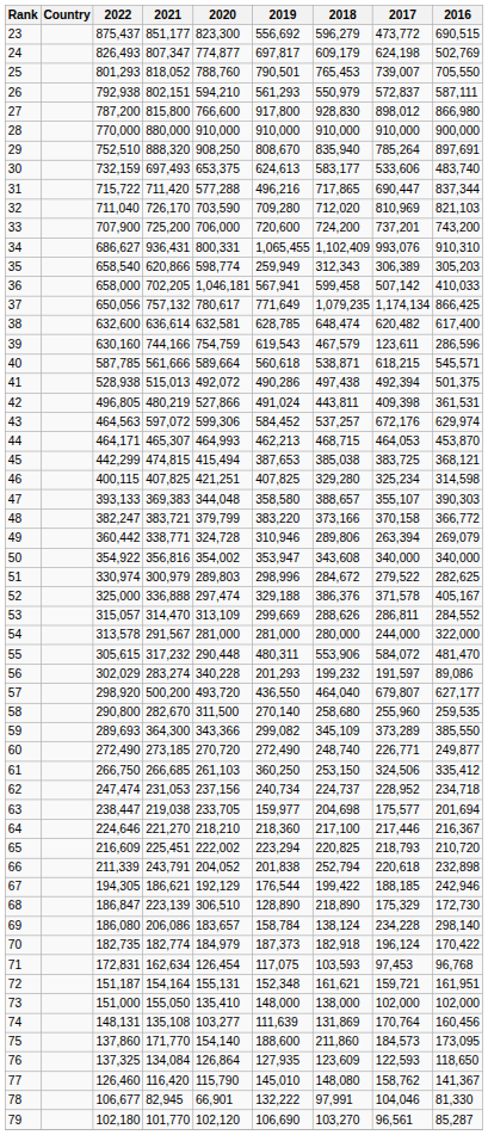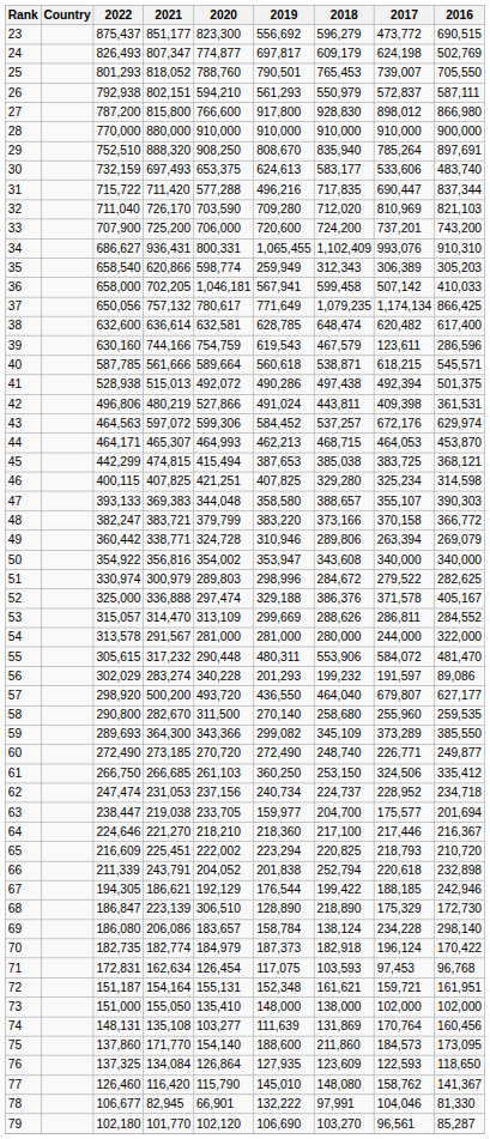 <table class="wikitable sortable">
 <tr>
 <th>Rank</th>
 <th>Country</th>
 <th>2022</th>
 <th>2021</th>
 <th>2020</th>
 <th>2019</th>
 <th>2018</th>
 <th>2017</th>
 <th>2016</th>
 </tr>
 <tr>
 <td>23</td>
 <td></td>
 <td align="left">875,437</td>
 <td align="left">851,177</td>
 <td align="left">823,300</td>
 <td align="left">556,692</td>
 <td align="left">596,279</td>
 <td align="left">473,772</td>
 <td align="left">690,515</td>
 </tr>
 <tr>
 <td>24</td>
 <td></td>
 <td align="left">826,493</td>
 <td align="left">807,347</td>
 <td align="left">774,877</td>
 <td align="left">697,817</td>
 <td align="left">609,179</td>
 <td align="left">624,198</td>
 <td align="left">502,769</td>
 </tr>
 <tr>
 <td>25</td>
 <td></td>
 <td align="left">801,293</td>
 <td align="left">818,052</td>
 <td align="left">788,760</td>
 <td align="left">790,501</td>
 <td align="left">765,453</td>
 <td align="left">739,007</td>
 <td align="left">705,550</td>
 </tr>
 <tr>
 <td>26</td>
 <td></td>
 <td align="left">792,938</td>
 <td align="left">802,151</td>
 <td align="left">594,210</td>
 <td align="left">561,293</td>
 <td align="left">550,979</td>
 <td align="left">572,837</td>
 <td align="left">587,111</td>
 </tr>
 <tr>
 <td>27</td>
 <td></td>
 <td align="left">787,200</td>
 <td align="left">815,800</td>
 <td align="left">766,600</td>
 <td align="left">917,800</td>
 <td align="left">928,830</td>
 <td align="left">898,012</td>
 <td align="left">866,980</td>
 </tr>
 <tr>
 <td>28</td>
 <td></td>
 <td align="left">770,000</td>
 <td align="left">880,000</td>
 <td align="left">910,000</td>
 <td align="left">910,000</td>
 <td align="left">910,000</td>
 <td align="left">910,000</td>
 <td align="left">900,000</td>
 </tr>
 <tr>
 <td>29</td>
 <td></td>
 <td align="left">752,510</td>
 <td align="left">888,320</td>
 <td align="left">908,250</td>
 <td align="left">808,670</td>
 <td align="left">835,940</td>
 <td align="left">785,264</td>
 <td align="left">897,691</td>
 </tr>
 <tr>
 <td>30</td>
 <td></td>
 <td align="left">732,159</td>
 <td align="left">697,493</td>
 <td align="left">653,375</td>
 <td align="left">624,613</td>
 <td align="left">583,177</td>
 <td align="left">533,606</td>
 <td align="left">483,740</td>
 </tr>
 <tr>
 <td>31</td>
 <td></td>
 <td align="left">715,722</td>
 <td align="left">711,420</td>
 <td align="left">577,288</td>
 <td align="left">496,216</td>
-<td align="left">717,865</td>
+<td align="left">717,835</td>
 <td align="left">690,447</td>
 <td align="left">837,344</td>
 </tr>
 <tr>
 <td>32</td>
 <td></td>
 <td align="left">711,040</td>
 <td align="left">726,170</td>
 <td align="left">703,590</td>
 <td align="left">709,280</td>
 <td align="left">712,020</td>
 <td align="left">810,969</td>
 <td align="left">821,103</td>
 </tr>
 <tr>
 <td>33</td>
 <td></td>
 <td align="left">707,900</td>
 <td align="left">725,200</td>
 <td align="left">706,000</td>
 <td align="left">720,600</td>
 <td align="left">724,200</td>
 <td align="left">737,201</td>
 <td align="left">743,200</td>
 </tr>
 <tr>
 <td>34</td>
 <td></td>
 <td align="left">686,627</td>
 <td align="left">936,431</td>
 <td align="left">800,331</td>
 <td align="left">1,065,455</td>
 <td align="left">1,102,409</td>
 <td align="left">993,076</td>
 <td align="left">910,310</td>
 </tr>
 <tr>
 <td>35</td>
 <td></td>
 <td align="left">658,540</td>
 <td align="left">620,866</td>
 <td align="left">598,774</td>
 <td align="left">259,949</td>
 <td align="left">312,343</td>
 <td align="left">306,389</td>
 <td align="left">305,203</td>
 </tr>
 <tr>
 <td>36</td>
 <td></td>
 <td align="left">658,000</td>
 <td align="left">702,205</td>
 <td align="left">1,046,181</td>
 <td align="left">567,941</td>
 <td align="left">599,458</td>
 <td align="left">507,142</td>
 <td align="left">410,033</td>
 </tr>
 <tr>
 <td>37</td>
 <td></td>
 <td align="left">650,056</td>
 <td align="left">757,132</td>
 <td align="left">780,617</td>
 <td align="left">771,649</td>
 <td align="left">1,079,235</td>
 <td align="left">1,174,134</td>
 <td align="left">866,425</td>
 </tr>
 <tr>
 <td>38</td>
 <td></td>
 <td align="left">632,600</td>
 <td align="left">636,614</td>
 <td align="left">632,581</td>
 <td align="left">628,785</td>
 <td align="left">648,474</td>
 <td align="left">620,482</td>
 <td align="left">617,400</td>
 </tr>
 <tr>
 <td>39</td>
 <td></td>
 <td align="left">630,160</td>
 <td align="left">744,166</td>
 <td align="left">754,759</td>
 <td align="left">619,543</td>
 <td align="left">467,579</td>
 <td align="left">123,611</td>
 <td align="left">286,596</td>
 </tr>
 <tr>
 <td>40</td>
 <td></td>
 <td align="left">587,785</td>
 <td align="left">561,666</td>
 <td align="left">589,664</td>
 <td align="left">560,618</td>
 <td align="left">538,871</td>
 <td align="left">618,215</td>
 <td align="left">545,571</td>
 </tr>
 <tr>
 <td>41</td>
 <td></td>
 <td align="left">528,938</td>
 <td align="left">515,013</td>
 <td align="left">492,072</td>
 <td align="left">490,286</td>
 <td align="left">497,438</td>
 <td align="left">492,394</td>
 <td align="left">501,375</td>
 </tr>
 <tr>
 <td>42</td>
 <td></td>
-<td align="left">496,805</td>
+<td align="left">496,806</td>
 <td align="left">480,219</td>
 <td align="left">527,866</td>
 <td align="left">491,024</td>
 <td align="left">443,811</td>
 <td align="left">409,398</td>
 <td align="left">361,531</td>
 </tr>
 <tr>
 <td>43</td>
 <td></td>
 <td align="left">464,563</td>
 <td align="left">597,072</td>
 <td align="left">599,306</td>
 <td align="left">584,452</td>
 <td align="left">537,257</td>
 <td align="left">672,176</td>
 <td align="left">629,974</td>
 </tr>
 <tr>
 <td>44</td>
 <td></td>
 <td align="left">464,171</td>
 <td align="left">465,307</td>
 <td align="left">464,993</td>
 <td align="left">462,213</td>
 <td align="left">468,715</td>
 <td align="left">464,053</td>
 <td align="left">453,870</td>
 </tr>
 <tr>
 <td>45</td>
 <td></td>
 <td align="left">442,299</td>
 <td align="left">474,815</td>
 <td align="left">415,494</td>
 <td align="left">387,653</td>
 <td align="left">385,038</td>
 <td align="left">383,725</td>
 <td align="left">368,121</td>
 </tr>
 <tr>
 <td>46</td>
 <td></td>
 <td align="left">400,115</td>
 <td align="left">407,825</td>
 <td align="left">421,251</td>
 <td align="left">407,825</td>
 <td align="left">329,280</td>
 <td align="left">325,234</td>
 <td align="left">314,598</td>
 </tr>
 <tr>
 <td>47</td>
 <td></td>
 <td align="left">393,133</td>
 <td align="left">369,383</td>
 <td align="left">344,048</td>
 <td align="left">358,580</td>
 <td align="left">388,657</td>
 <td align="left">355,107</td>
 <td align="left">390,303</td>
 </tr>
 <tr>
 <td>48</td>
 <td></td>
 <td align="left">382,247</td>
 <td align="left">383,721</td>
 <td align="left">379,799</td>
 <td align="left">383,220</td>
 <td align="left">373,166</td>
 <td align="left">370,158</td>
 <td align="left">366,772</td>
 </tr>
 <tr>
 <td>49</td>
 <td></td>
 <td align="left">360,442</td>
 <td align="left">338,771</td>
 <td align="left">324,728</td>
 <td align="left">310,946</td>
 <td align="left">289,806</td>
 <td align="left">263,394</td>
 <td align="left">269,079</td>
 </tr>
 <tr>
 <td>50</td>
 <td></td>
 <td align="left">354,922</td>
 <td align="left">356,816</td>
 <td align="left">354,002</td>
 <td align="left">353,947</td>
 <td align="left">343,608</td>
 <td align="left">340,000</td>
 <td align="left">340,000</td>
 </tr>
 <tr>
 <td>51</td>
 <td></td>
 <td align="left">330,974</td>
 <td align="left">300,979</td>
 <td align="left">289,803</td>
 <td align="left">298,996</td>
 <td align="left">284,672</td>
 <td align="left">279,522</td>
 <td align="left">282,625</td>
 </tr>
 <tr>
 <td>52</td>
 <td></td>
 <td align="left">325,000</td>
 <td align="left">336,888</td>
 <td align="left">297,474</td>
 <td align="left">329,188</td>
 <td align="left">386,376</td>
 <td align="left">371,578</td>
 <td align="left">405,167</td>
 </tr>
 <tr>
 <td>53</td>
 <td></td>
 <td align="left">315,057</td>
 <td align="left">314,470</td>
 <td align="left">313,109</td>
 <td align="left">299,669</td>
 <td align="left">288,626</td>
 <td align="left">286,811</td>
 <td align="left">284,552</td>
 </tr>
 <tr>
 <td>54</td>
 <td></td>
 <td align="left">313,578</td>
 <td align="left">291,567</td>
 <td align="left">281,000</td>
 <td align="left">281,000</td>
 <td align="left">280,000</td>
 <td align="left">244,000</td>
 <td align="left">322,000</td>
 </tr>
 <tr>
 <td>55</td>
 <td></td>
 <td align="left">305,615</td>
 <td align="left">317,232</td>
 <td align="left">290,448</td>
 <td align="left">480,311</td>
 <td align="left">553,906</td>
 <td align="left">584,072</td>
 <td align="left">481,470</td>
 </tr>
 <tr>
 <td>56</td>
 <td></td>
 <td align="left">302,029</td>
 <td align="left">283,274</td>
 <td align="left">340,228</td>
 <td align="left">201,293</td>
 <td align="left">199,232</td>
 <td align="left">191,597</td>
 <td align="left">89,086</td>
 </tr>
 <tr>
 <td>57</td>
 <td></td>
 <td align="left">298,920</td>
 <td align="left">500,200</td>
 <td align="left">493,720</td>
 <td align="left">436,550</td>
 <td align="left">464,040</td>
 <td align="left">679,807</td>
 <td align="left">627,177</td>
 </tr>
 <tr>
 <td>58</td>
 <td></td>
 <td align="left">290,800</td>
 <td align="left">282,670</td>
 <td align="left">311,500</td>
 <td align="left">270,140</td>
 <td align="left">258,680</td>
 <td align="left">255,960</td>
 <td align="left">259,535</td>
 </tr>
 <tr>
 <td>59</td>
 <td></td>
 <td align="left">289,693</td>
 <td align="left">364,300</td>
 <td align="left">343,366</td>
 <td align="left">299,082</td>
 <td align="left">345,109</td>
 <td align="left">373,289</td>
 <td align="left">385,550</td>
 </tr>
 <tr>
 <td>60</td>
 <td></td>
 <td align="left">272,490</td>
 <td align="left">273,185</td>
 <td align="left">270,720</td>
 <td align="left">272,490</td>
 <td align="left">248,740</td>
 <td align="left">226,771</td>
 <td align="left">249,877</td>
 </tr>
 <tr>
 <td>61</td>
 <td></td>
 <td align="left">266,750</td>
 <td align="left">266,685</td>
 <td align="left">261,103</td>
 <td align="left">360,250</td>
 <td align="left">253,150</td>
 <td align="left">324,506</td>
 <td align="left">335,412</td>
 </tr>
 <tr>
 <td>62</td>
 <td></td>
 <td align="left">247,474</td>
 <td align="left">231,053</td>
 <td align="left">237,156</td>
 <td align="left">240,734</td>
 <td align="left">224,737</td>
 <td align="left">228,952</td>
 <td align="left">234,718</td>
 </tr>
 <tr>
 <td>63</td>
 <td></td>
 <td align="left">238,447</td>
 <td align="left">219,038</td>
 <td align="left">233,705</td>
 <td align="left">159,977</td>
-<td align="left">204,698</td>
+<td align="left">204,700</td>
 <td align="left">175,577</td>
 <td align="left">201,694</td>
 </tr>
 <tr>
 <td>64</td>
 <td></td>
 <td align="left">224,646</td>
 <td align="left">221,270</td>
 <td align="left">218,210</td>
 <td align="left">218,360</td>
 <td align="left">217,100</td>
 <td align="left">217,446</td>
 <td align="left">216,367</td>
 </tr>
 <tr>
 <td>65</td>
 <td></td>
 <td align="left">216,609</td>
 <td align="left">225,451</td>
 <td align="left">222,002</td>
 <td align="left">223,294</td>
 <td align="left">220,825</td>
 <td align="left">218,793</td>
 <td align="left">210,720</td>
 </tr>
 <tr>
 <td>66</td>
 <td></td>
 <td align="left">211,339</td>
 <td align="left">243,791</td>
 <td align="left">204,052</td>
 <td align="left">201,838</td>
 <td align="left">252,794</td>
 <td align="left">220,618</td>
 <td align="left">232,898</td>
 </tr>
 <tr>
 <td>67</td>
 <td></td>
 <td align="left">194,305</td>
 <td align="left">186,621</td>
 <td align="left">192,129</td>
 <td align="left">176,544</td>
 <td align="left">199,422</td>
 <td align="left">188,185</td>
 <td align="left">242,946</td>
 </tr>
 <tr>
 <td>68</td>
 <td></td>
 <td align="left">186,847</td>
 <td align="left">223,139</td>
 <td align="left">306,510</td>
 <td align="left">128,890</td>
 <td align="left">218,890</td>
 <td align="left">175,329</td>
 <td align="left">172,730</td>
 </tr>
 <tr>
 <td>69</td>
 <td></td>
 <td align="left">186,080</td>
 <td align="left">206,086</td>
 <td align="left">183,657</td>
 <td align="left">158,784</td>
 <td align="left">138,124</td>
 <td align="left">234,228</td>
 <td align="left">298,140</td>
 </tr>
 <tr>
 <td>70</td>
 <td></td>
 <td align="left">182,735</td>
 <td align="left">182,774</td>
 <td align="left">184,979</td>
 <td align="left">187,373</td>
 <td align="left">182,918</td>
 <td align="left">196,124</td>
 <td align="left">170,422</td>
 </tr>
 <tr>
 <td>71</td>
 <td></td>
 <td align="left">172,831</td>
 <td align="left">162,634</td>
 <td align="left">126,454</td>
 <td align="left">117,075</td>
 <td align="left">103,593</td>
 <td align="left">97,453</td>
 <td align="left">96,768</td>
 </tr>
 <tr>
 <td>72</td>
 <td></td>
 <td align="left">151,187</td>
 <td align="left">154,164</td>
 <td align="left">155,131</td>
 <td align="left">152,348</td>
 <td align="left">161,621</td>
 <td align="left">159,721</td>
 <td align="left">161,951</td>
 </tr>
 <tr>
 <td>73</td>
 <td></td>
 <td align="left">151,000</td>
 <td align="left">155,050</td>
 <td align="left">135,410</td>
 <td align="left">148,000</td>
 <td align="left">138,000</td>
 <td align="left">102,000</td>
 <td align="left">102,000</td>
 </tr>
 <tr>
 <td>74</td>
 <td></td>
 <td align="left">148,131</td>
 <td align="left">135,108</td>
 <td align="left">103,277</td>
 <td align="left">111,639</td>
 <td align="left">131,869</td>
 <td align="left">170,764</td>
 <td align="left">160,456</td>
 </tr>
 <tr>
 <td>75</td>
 <td></td>
 <td align="left">137,860</td>
 <td align="left">171,770</td>
 <td align="left">154,140</td>
 <td align="left">188,600</td>
 <td align="left">211,860</td>
 <td align="left">184,573</td>
 <td align="left">173,095</td>
 </tr>
 <tr>
 <td>76</td>
 <td></td>
 <td align="left">137,325</td>
 <td align="left">134,084</td>
 <td align="left">126,864</td>
 <td align="left">127,935</td>
 <td align="left">123,609</td>
 <td align="left">122,593</td>
 <td align="left">118,650</td>
 </tr>
 <tr>
 <td>77</td>
 <td></td>
 <td align="left">126,460</td>
 <td align="left">116,420</td>
 <td align="left">115,790</td>
 <td align="left">145,010</td>
 <td align="left">148,080</td>
 <td align="left">158,762</td>
 <td align="left">141,367</td>
 </tr>
 <tr>
 <td>78</td>
 <td></td>
 <td align="left">106,677</td>
 <td align="left">82,945</td>
 <td align="left">66,901</td>
 <td align="left">132,222</td>
 <td align="left">97,991</td>
 <td align="left">104,046</td>
 <td align="left">81,330</td>
 </tr>
 <tr>
 <td>79</td>
 <td></td>
 <td align="left">102,180</td>
 <td align="left">101,770</td>
 <td align="left">102,120</td>
 <td align="left">106,690</td>
 <td align="left">103,270</td>
 <td align="left">96,561</td>
 <td align="left">85,287</td>
 </tr>
 <tr>
 </tr>
 </table>
